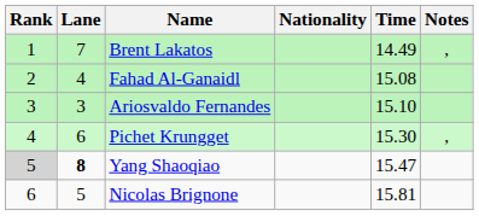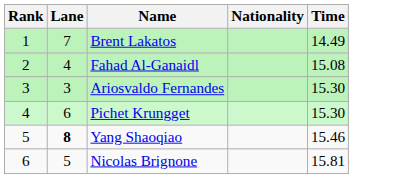 <table class="wikitable sortable" style="text-align:center">
 <tr>
 <th>Rank</th>
 <th>Lane</th>
 <th>Name</th>
 <th>Nationality</th>
 <th>Time</th>
-<th>Notes</th>
 </tr>
 <tr bgcolor=bbf3bb>
 <td>1</td>
 <td>7</td>
 <td align="left"><a href='#'>Brent Lakatos</a></td>
 <td align="left"></td>
 <td>14.49</td>
-<td>, </td>
 </tr>
 <tr bgcolor=bbf3bb>
 <td>2</td>
 <td>4</td>
 <td align="left"><a href='#'>Fahad Al-Ganaidl</a></td>
 <td align="left"></td>
 <td>15.08</td>
-<td></td>
 </tr>
 <tr bgcolor=bbf3bb>
 <td>3</td>
 <td>3</td>
 <td align="left"><a href='#'>Ariosvaldo Fernandes</a></td>
 <td align="left"></td>
-<td>15.10</td>
-<td></td>
+<td>15.30</td>
 </tr>
 <tr bgcolor=ccf9cc>
 <td>4</td>
 <td>6</td>
 <td align="left"><a href='#'>Pichet Krungget</a></td>
 <td align="left"></td>
 <td>15.30</td>
-<td>, </td>
 </tr>
 <tr>
-<td style="background: lightgrey;">5</td>
+<td>5</td>
 <td><strong>8</strong></td>
 <td align="left"><a href='#'>Yang Shaoqiao</a></td>
 <td align="left"></td>
-<td>15.47</td>
-<td></td>
+<td>15.46</td>
 </tr>
 <tr>
 <td>6</td>
 <td>5</td>
 <td align="left"><a href='#'>Nicolas Brignone</a></td>
 <td align="left"></td>
 <td>15.81</td>
-<td></td>
 </tr>
 </table>
